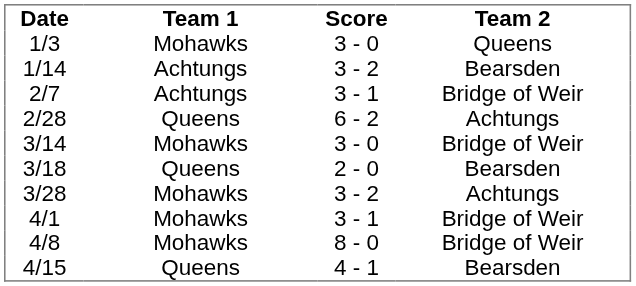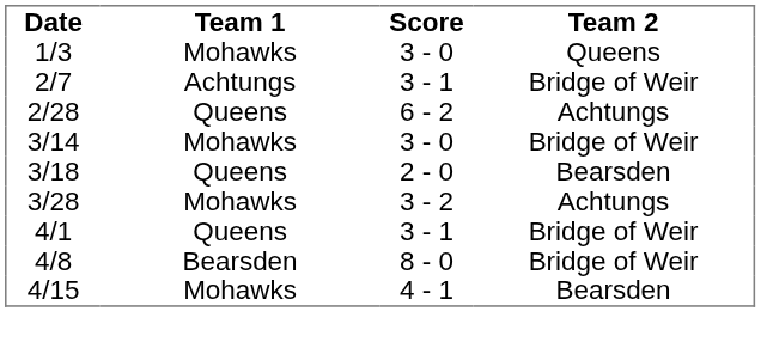 <table cellpadding="0" cellspacing="0" border="0" style="font-size: 90%; text-align: center; border: gray solid 1px; border-collapse: collapse;">
 <tr>
 <th width="50">Date</th>
 <th width="150">Team 1</th>
 <th width="50">Score</th>
 <th width="150">Team 2</th>
 </tr>
 <tr>
 <td>1/3</td>
 <td>Mohawks</td>
 <td>3 - 0</td>
 <td>Queens</td>
-</tr>
-<tr>
-<td>1/14</td>
-<td>Achtungs</td>
-<td>3 - 2</td>
-<td>Bearsden</td>
 </tr>
 <tr>
 <td>2/7</td>
 <td>Achtungs</td>
 <td>3 - 1</td>
 <td>Bridge of Weir</td>
 </tr>
 <tr>
 <td>2/28</td>
 <td>Queens</td>
 <td>6 - 2</td>
 <td>Achtungs</td>
 </tr>
 <tr>
 <td>3/14</td>
 <td>Mohawks</td>
 <td>3 - 0</td>
 <td>Bridge of Weir</td>
 </tr>
 <tr>
 <td>3/18</td>
 <td>Queens</td>
 <td>2 - 0</td>
 <td>Bearsden</td>
 </tr>
 <tr>
 <td>3/28</td>
 <td>Mohawks</td>
 <td>3 - 2</td>
 <td>Achtungs</td>
 </tr>
 <tr>
 <td>4/1</td>
-<td>Mohawks</td>
+<td>Queens</td>
 <td>3 - 1</td>
 <td>Bridge of Weir</td>
 </tr>
 <tr>
 <td>4/8</td>
-<td>Mohawks</td>
+<td>Bearsden</td>
 <td>8 - 0</td>
 <td>Bridge of Weir</td>
 </tr>
 <tr>
 <td>4/15</td>
-<td>Queens</td>
+<td>Mohawks</td>
 <td>4 - 1</td>
 <td>Bearsden</td>
 </tr>
 </table>
